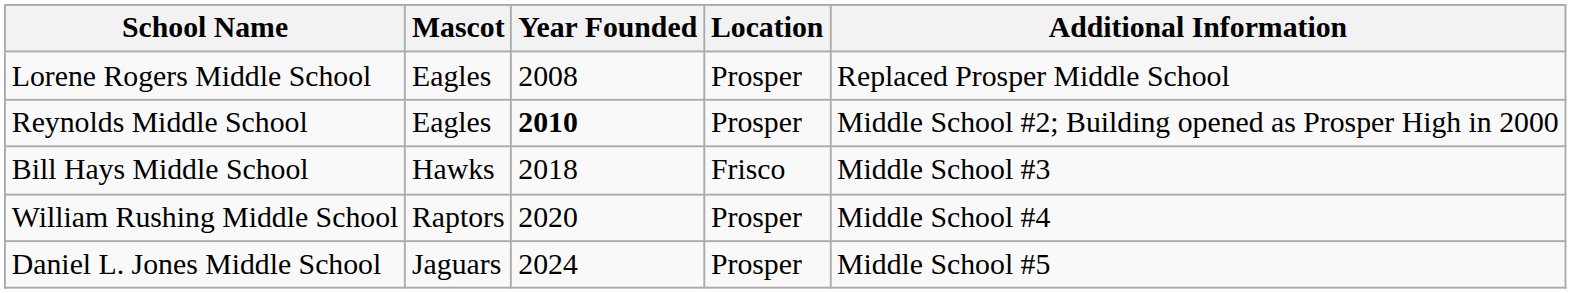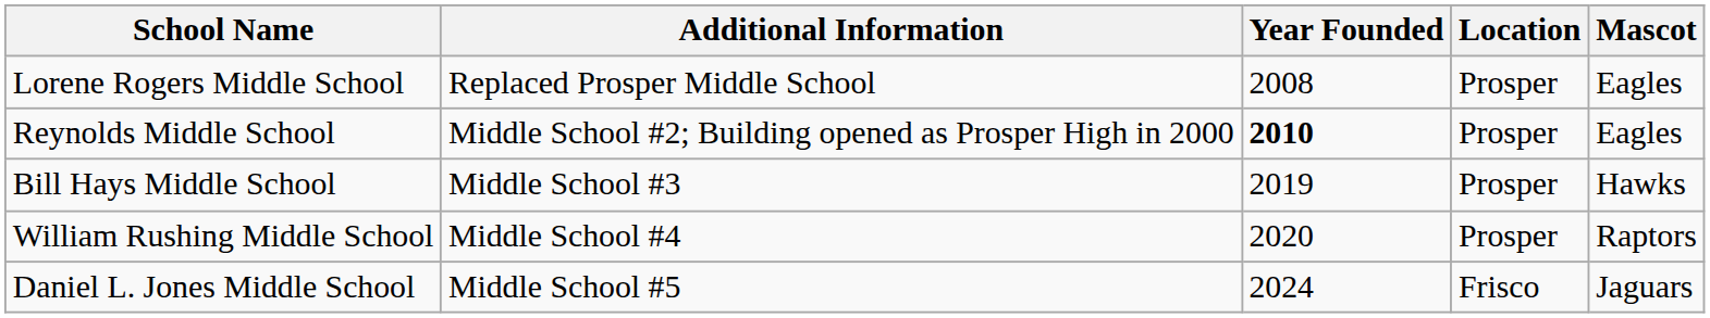 <table class="wikitable sortable mw-collapsible">
 <tr>
 <th>School Name</th>
-<th>Mascot</th>
+<th>Additional Information</th>
 <th>Year Founded</th>
 <th>Location</th>
-<th>Additional Information</th>
+<th>Mascot</th>
 </tr>
 <tr>
 <td>Lorene Rogers Middle School</td>
-<td>Eagles</td>
+<td>Replaced Prosper Middle School</td>
 <td>2008</td>
 <td>Prosper</td>
-<td>Replaced Prosper Middle School</td>
+<td>Eagles</td>
 </tr>
 <tr>
 <td>Reynolds Middle School</td>
-<td>Eagles</td>
+<td>Middle School #2; Building opened as Prosper High in 2000</td>
 <td><strong>2010</strong></td>
 <td>Prosper</td>
-<td>Middle School #2; Building opened as Prosper High in 2000</td>
+<td>Eagles</td>
 </tr>
 <tr>
 <td>Bill Hays Middle School</td>
+<td>Middle School #3</td>
+<td>2019</td>
+<td>Prosper</td>
 <td>Hawks</td>
-<td>2018</td>
-<td>Frisco</td>
-<td>Middle School #3</td>
 </tr>
 <tr>
 <td>William Rushing Middle School</td>
-<td>Raptors</td>
+<td>Middle School #4</td>
 <td>2020</td>
 <td>Prosper</td>
-<td>Middle School #4</td>
+<td>Raptors</td>
 </tr>
 <tr>
 <td>Daniel L. Jones Middle School</td>
+<td>Middle School #5</td>
+<td>2024</td>
+<td>Frisco</td>
 <td>Jaguars</td>
-<td>2024</td>
-<td>Prosper</td>
-<td>Middle School #5</td>
 </tr>
 </table>
